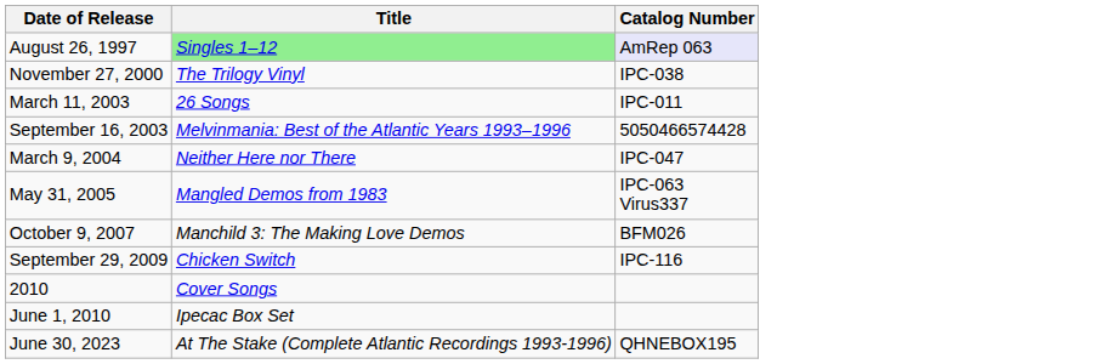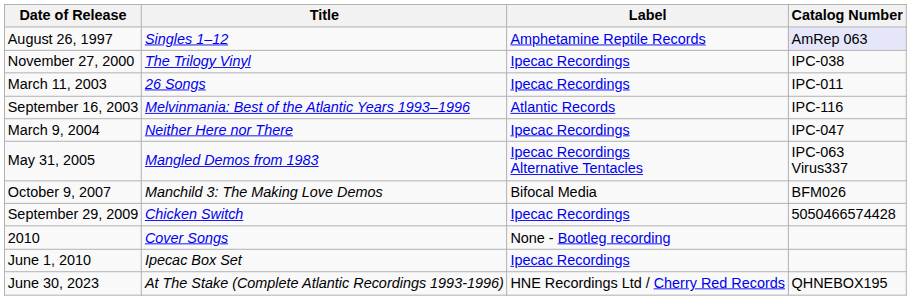 <table class="wikitable">
 <tr>
 <th>Date of Release</th>
 <th>Title</th>
+<th>Label</th>
 <th>Catalog Number</th>
 </tr>
 <tr>
 <td>August 26, 1997</td>
-<td style="background: lightgreen;"><em><a href='#'>Singles 1–12</a></em></td>
+<td><em><a href='#'>Singles 1–12</a></em></td>
+<td><a href='#'>Amphetamine Reptile Records</a></td>
 <td style="background: lavender;">AmRep 063</td>
 </tr>
 <tr>
 <td>November 27, 2000</td>
 <td><em><a href='#'>The Trilogy Vinyl</a></em></td>
+<td><a href='#'>Ipecac Recordings</a></td>
 <td>IPC-038</td>
 </tr>
 <tr>
 <td>March 11, 2003</td>
 <td><em><a href='#'>26 Songs</a></em></td>
+<td><a href='#'>Ipecac Recordings</a></td>
 <td>IPC-011</td>
 </tr>
 <tr>
 <td>September 16, 2003</td>
 <td><em><a href='#'>Melvinmania: Best of the Atlantic Years 1993–1996</a></em></td>
-<td>5050466574428</td>
+<td><a href='#'>Atlantic Records</a></td>
+<td>IPC-116</td>
 </tr>
 <tr>
 <td>March 9, 2004</td>
 <td><em><a href='#'>Neither Here nor There</a></em></td>
+<td><a href='#'>Ipecac Recordings</a></td>
 <td>IPC-047</td>
 </tr>
 <tr>
 <td>May 31, 2005</td>
 <td><em><a href='#'>Mangled Demos from 1983</a></em></td>
+<td><a href='#'>Ipecac Recordings</a><br><a href='#'>Alternative Tentacles</a></td>
 <td>IPC-063<br>Virus337</td>
 </tr>
 <tr>
 <td>October 9, 2007</td>
 <td><em>Manchild 3: The Making Love Demos</em></td>
+<td>Bifocal Media</td>
 <td>BFM026</td>
 </tr>
 <tr>
 <td>September 29, 2009</td>
 <td><em><a href='#'>Chicken Switch</a></em></td>
-<td>IPC-116</td>
+<td><a href='#'>Ipecac Recordings</a></td>
+<td>5050466574428</td>
 </tr>
 <tr>
 <td>2010</td>
 <td><em><a href='#'>Cover Songs</a></em></td>
+<td>None - <a href='#'>Bootleg recording</a></td>
 <td></td>
 </tr>
 <tr>
 <td>June 1, 2010</td>
 <td><em>Ipecac Box Set</em></td>
+<td><a href='#'>Ipecac Recordings</a></td>
 <td></td>
 </tr>
 <tr>
 <td>June 30, 2023</td>
 <td><em> At The Stake (Complete Atlantic Recordings 1993-1996)</em></td>
+<td>HNE Recordings Ltd / <a href='#'>Cherry Red Records</a></td>
 <td>QHNEBOX195</td>
 </tr>
 </table>
